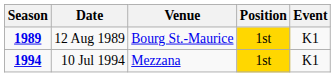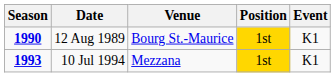 <table class="wikitable" style="text-align:center; font-size:95%;">
 <tr>
 <th>Season</th>
 <th>Date</th>
 <th>Venue</th>
 <th>Position</th>
 <th>Event</th>
 </tr>
 <tr>
-<td><strong><a href='#'>1989</a></strong></td>
+<td><strong><a href='#'>1990</a></strong></td>
 <td align=right>12 Aug 1989</td>
 <td align=left><a href='#'>Bourg St.-Maurice</a></td>
 <td bgcolor=gold>1st</td>
 <td>K1</td>
 </tr>
 <tr>
-<td><strong><a href='#'>1994</a></strong></td>
+<td><strong><a href='#'>1993</a></strong></td>
 <td align=right>10 Jul 1994</td>
 <td align=left><a href='#'>Mezzana</a></td>
 <td bgcolor=gold>1st</td>
 <td>K1</td>
 </tr>
 </table>
